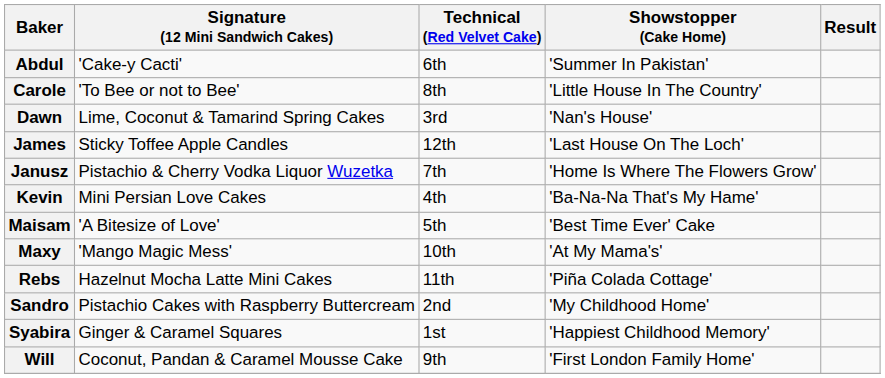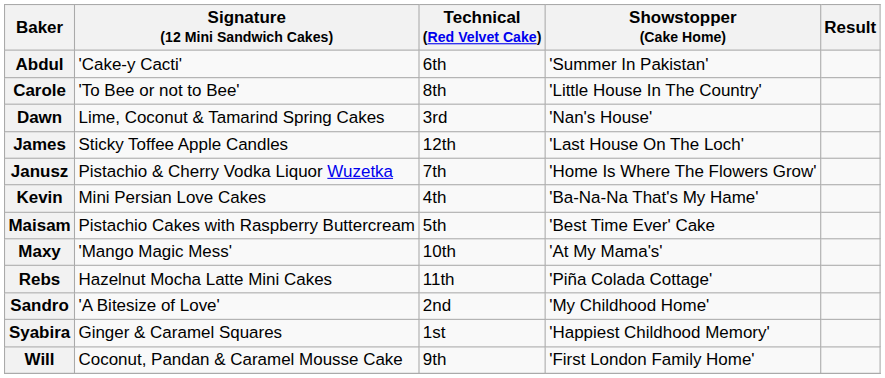 <table class="wikitable sortable col3center sticky-header">
 <tr>
 <th scope="col">Baker</th>
 <th scope="col" class="unsortable">Signature<br><small>(12 Mini Sandwich Cakes)</small></th>
 <th scope="col">Technical<br><small>(<a href='#'>Red Velvet Cake</a>)</small></th>
 <th scope="col" class="unsortable">Showstopper<br><small>(Cake Home)</small></th>
 <th scope="col">Result</th>
 </tr>
 <tr>
 <th scope="row">Abdul</th>
 <td>'Cake-y Cacti'</td>
 <td>6th</td>
 <td>'Summer In Pakistan'</td>
 <td></td>
 </tr>
 <tr>
 <th scope="row">Carole</th>
 <td>'To Bee or not to Bee'</td>
 <td>8th</td>
 <td>'Little House In The Country'</td>
 <td></td>
 </tr>
 <tr>
 <th scope="row">Dawn</th>
 <td>Lime, Coconut & Tamarind Spring Cakes</td>
 <td>3rd</td>
 <td>'Nan's House'</td>
 <td></td>
 </tr>
 <tr>
 <th scope="row">James</th>
 <td>Sticky Toffee Apple Candles</td>
 <td>12th</td>
 <td>'Last House On The Loch'</td>
 <td></td>
 </tr>
 <tr>
 <th scope="row">Janusz</th>
 <td>Pistachio & Cherry Vodka Liquor <a href='#'>Wuzetka</a></td>
 <td>7th</td>
 <td>'Home Is Where The Flowers Grow'</td>
 <td></td>
 </tr>
 <tr>
 <th scope="row">Kevin</th>
 <td>Mini Persian Love Cakes</td>
 <td>4th</td>
 <td>'Ba-Na-Na That's My Hame'</td>
 <td></td>
 </tr>
 <tr>
 <th scope="row">Maisam</th>
-<td>'A Bitesize of Love'</td>
+<td>Pistachio Cakes with Raspberry Buttercream</td>
 <td>5th</td>
 <td>'Best Time Ever' Cake</td>
 <td></td>
 </tr>
 <tr>
 <th scope="row">Maxy</th>
 <td>'Mango Magic Mess'</td>
 <td>10th</td>
 <td>'At My Mama's'</td>
 <td></td>
 </tr>
 <tr>
 <th scope="row">Rebs</th>
 <td>Hazelnut Mocha Latte Mini Cakes</td>
 <td>11th</td>
 <td>'Piña Colada Cottage'</td>
 <td></td>
 </tr>
 <tr>
 <th scope="row">Sandro</th>
-<td>Pistachio Cakes with Raspberry Buttercream</td>
+<td>'A Bitesize of Love'</td>
 <td>2nd</td>
 <td>'My Childhood Home'</td>
 <td></td>
 </tr>
 <tr>
 <th scope="row">Syabira</th>
 <td>Ginger & Caramel Squares</td>
 <td>1st</td>
 <td>'Happiest Childhood Memory'</td>
 <td></td>
 </tr>
 <tr>
 <th scope="row">Will</th>
 <td>Coconut, Pandan & Caramel Mousse Cake</td>
 <td>9th</td>
 <td>'First London Family Home'</td>
 <td></td>
 </tr>
 <tr>
 </tr>
 </table>
